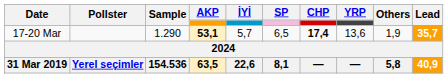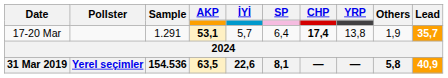 <table class="wikitable mw-collapsible" style="text-align:center; font-size:85%; line-height:14px;">
 <tr>
 <th rowspan="2">Date</th>
 <th rowspan="2">Pollster</th>
 <th rowspan="2">Sample</th>
 <th style="width:3em;"><a href='#'>AKP</a></th>
 <th style="width:3em;"><a href='#'>İYİ</a></th>
 <th style="width:3em;"><a href='#'>SP</a></th>
 <th style="width:3em;"><a href='#'>CHP</a></th>
 <th style="width:3em;"><a href='#'>YRP</a></th>
 <th rowspan="2">Others</th>
 <th rowspan="2">Lead</th>
 </tr>
 <tr>
 <th style="background:#fda000;"></th>
 <th style="background:#0099cc;"></th>
 <th style="background:#F5BCE0;"></th>
 <th style="background:#d40000;"></th>
 <th style="background:#414042;"></th>
 </tr>
 <tr>
 <td>17-20 Mar</td>
 <td></td>
-<td>1.290</td>
+<td>1.291</td>
 <td style="background:#FFF1C4"><strong>53,1</strong></td>
 <td>5,7</td>
-<td>6,5</td>
+<td>6,4</td>
 <td><strong>17,4</strong></td>
-<td>13,6</td>
+<td>13,8</td>
 <td>1,9</td>
 <th style="background:#fda000; color:white;">35,7</th>
 </tr>
 <tr>
 <th colspan="10">2024</th>
 </tr>
 <tr>
 <th>31 Mar 2019</th>
 <th><a href='#'>Yerel seçimler</a></th>
 <th>154.536</th>
 <th style="background:#FFF1C4">63,5</th>
 <th>22,6</th>
 <th>8,1</th>
 <th>—</th>
 <th>—</th>
 <th>5,8</th>
 <th style="background:#fda000; color:white;">40,9</th>
 </tr>
 </table>
